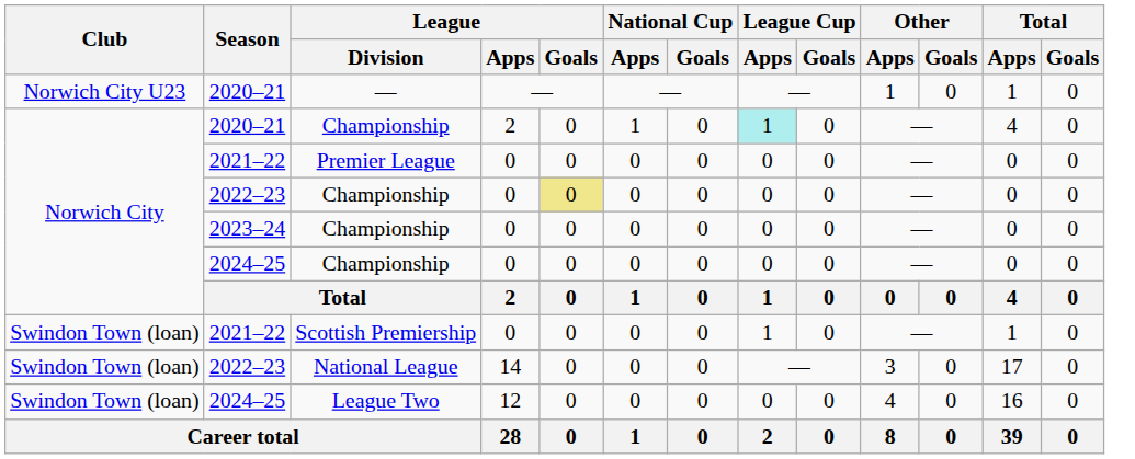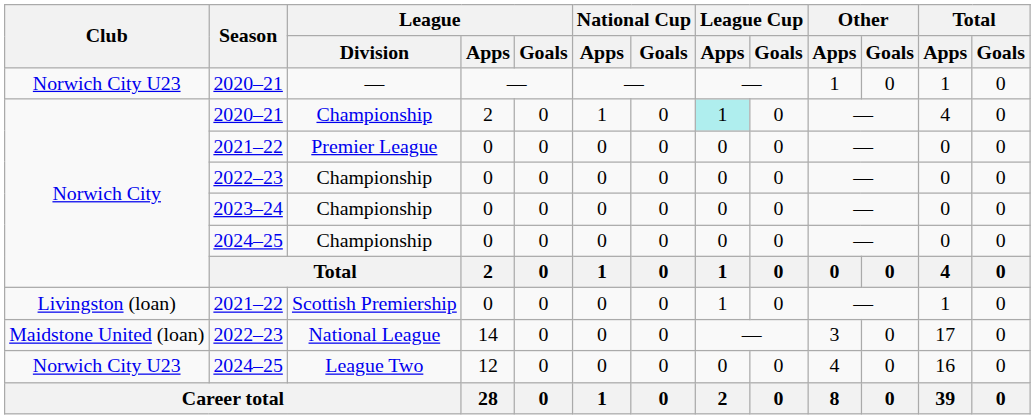 <table class="wikitable" style="text-align:center">
 <tr>
 <th rowspan="2">Club</th>
 <th rowspan="2">Season</th>
 <th colspan="3">League</th>
 <th colspan="2">National Cup</th>
 <th colspan="2">League Cup</th>
 <th colspan="2">Other</th>
 <th colspan="2">Total</th>
 </tr>
 <tr>
 <th>Division</th>
 <th>Apps</th>
 <th>Goals</th>
 <th>Apps</th>
 <th>Goals</th>
 <th>Apps</th>
 <th>Goals</th>
 <th>Apps</th>
 <th>Goals</th>
 <th>Apps</th>
 <th>Goals</th>
 </tr>
 <tr>
 <td><a href='#'>Norwich City U23</a></td>
 <td><a href='#'>2020–21</a></td>
 <td colspan=1>—</td>
 <td colspan="2">—</td>
 <td colspan="2">—</td>
 <td colspan="2">—</td>
 <td>1</td>
 <td>0</td>
 <td>1</td>
 <td>0</td>
 </tr>
 <tr>
 <td rowspan=6><a href='#'>Norwich City</a></td>
 <td><a href='#'>2020–21</a></td>
 <td><a href='#'>Championship</a></td>
 <td>2</td>
 <td>0</td>
 <td>1</td>
 <td>0</td>
 <td style="background: paleturquoise;">1</td>
 <td>0</td>
 <td colspan="2">—</td>
 <td>4</td>
 <td>0</td>
 </tr>
 <tr>
 <td><a href='#'>2021–22</a></td>
 <td><a href='#'>Premier League</a></td>
 <td>0</td>
 <td>0</td>
 <td>0</td>
 <td>0</td>
 <td>0</td>
 <td>0</td>
 <td colspan="2">—</td>
 <td>0</td>
 <td>0</td>
 </tr>
 <tr>
 <td><a href='#'>2022–23</a></td>
 <td>Championship</td>
 <td>0</td>
-<td style="background: khaki;">0</td>
+<td>0</td>
 <td>0</td>
 <td>0</td>
 <td>0</td>
 <td>0</td>
 <td colspan="2">—</td>
 <td>0</td>
 <td>0</td>
 </tr>
 <tr>
 <td><a href='#'>2023–24</a></td>
 <td>Championship</td>
 <td>0</td>
 <td>0</td>
 <td>0</td>
 <td>0</td>
 <td>0</td>
 <td>0</td>
 <td colspan="2">—</td>
 <td>0</td>
 <td>0</td>
 </tr>
 <tr>
 <td><a href='#'>2024–25</a></td>
 <td>Championship</td>
 <td>0</td>
 <td>0</td>
 <td>0</td>
 <td>0</td>
 <td>0</td>
 <td>0</td>
 <td colspan="2">—</td>
 <td>0</td>
 <td>0</td>
 </tr>
 <tr>
 <th colspan="2">Total</th>
 <th>2</th>
 <th>0</th>
 <th>1</th>
 <th>0</th>
 <th>1</th>
 <th>0</th>
 <th>0</th>
 <th>0</th>
 <th>4</th>
 <th>0</th>
 </tr>
 <tr>
-<td><a href='#'>Swindon Town</a> (loan)</td>
+<td><a href='#'>Livingston</a> (loan)</td>
 <td><a href='#'>2021–22</a></td>
 <td><a href='#'>Scottish Premiership</a></td>
 <td>0</td>
 <td>0</td>
 <td>0</td>
 <td>0</td>
 <td>1</td>
 <td>0</td>
 <td colspan="2">—</td>
 <td>1</td>
 <td>0</td>
 </tr>
 <tr>
-<td><a href='#'>Swindon Town</a> (loan)</td>
+<td><a href='#'>Maidstone United</a> (loan)</td>
 <td><a href='#'>2022–23</a></td>
 <td><a href='#'>National League</a></td>
 <td>14</td>
 <td>0</td>
 <td>0</td>
 <td>0</td>
 <td colspan="2">—</td>
 <td>3</td>
 <td>0</td>
 <td>17</td>
 <td>0</td>
 </tr>
 <tr>
-<td><a href='#'>Swindon Town</a> (loan)</td>
+<td><a href='#'>Norwich City U23</a></td>
 <td><a href='#'>2024–25</a></td>
 <td><a href='#'>League Two</a></td>
 <td>12</td>
 <td>0</td>
 <td>0</td>
 <td>0</td>
 <td>0</td>
 <td>0</td>
 <td>4</td>
 <td>0</td>
 <td>16</td>
 <td>0</td>
 </tr>
 <tr>
 <th colspan="3">Career total</th>
 <th>28</th>
 <th>0</th>
 <th>1</th>
 <th>0</th>
 <th>2</th>
 <th>0</th>
 <th>8</th>
 <th>0</th>
 <th>39</th>
 <th>0</th>
 </tr>
 </table>
